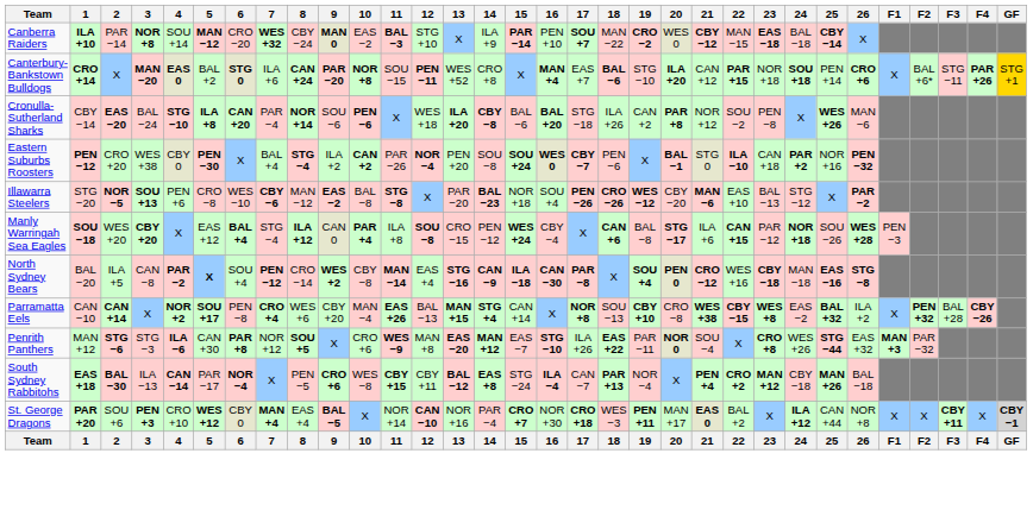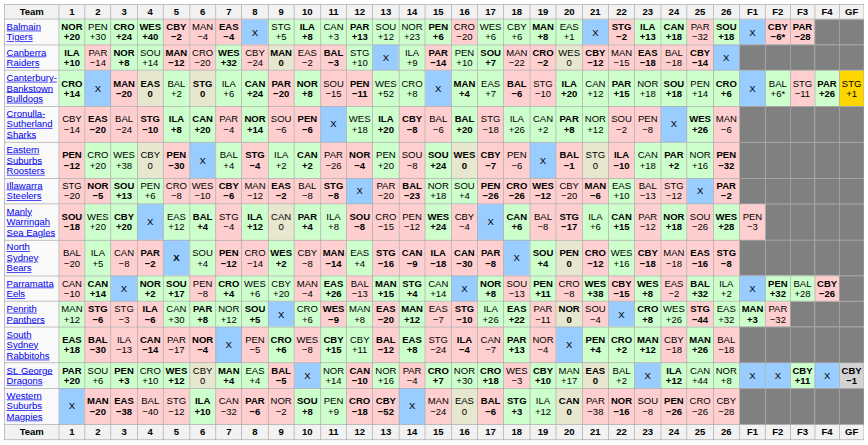 <table class="wikitable sortable" style="font-size:85%; text-align:center; width:90%">
 <tr valign="top">
 <th valign="middle">Team</th>
 <th>1</th>
 <th>2</th>
 <th>3</th>
 <th>4</th>
 <th>5</th>
 <th>6</th>
 <th>7</th>
 <th>8</th>
 <th>9</th>
 <th>10</th>
 <th>11</th>
 <th>12</th>
 <th>13</th>
 <th>14</th>
 <th>15</th>
 <th>16</th>
 <th>17</th>
 <th>18</th>
 <th>19</th>
 <th>20</th>
 <th>21</th>
 <th>22</th>
 <th>23</th>
 <th>24</th>
 <th>25</th>
 <th>26</th>
 <th>F1</th>
 <th>F2</th>
 <th>F3</th>
 <th>F4</th>
 <th>GF</th>
+</tr>
+<tr>
+<td align="left"><a href='#'>Balmain Tigers</a></td>
+<td style="background:#cfc;"><strong>NOR<br>+20</strong></td>
+<td style="background:#cfc;">PEN<br>+30</td>
+<td style="background:#cfc;"><strong>CRO<br>+24</strong></td>
+<td style="background:#cfc;"><strong>WES<br>+40</strong></td>
+<td style="background:#FFCFCF;"><strong>CBY<br>−2</strong></td>
+<td style="background:#FFCFCF;">MAN<br>−4</td>
+<td style="background:#FFCFCF;"><strong>EAS<br>−4</strong></td>
+<td style="background:#99ccff;">X</td>
+<td style="background:#cfc;">STG<br>+5</td>
+<td style="background:#cfc;"><strong>ILA<br>+8</strong></td>
+<td style="background:#cfc;">CAN<br>+3</td>
+<td style="background:#cfc;"><strong>PAR<br>+13</strong></td>
+<td style="background:#cfc;">SOU<br>+12</td>
+<td style="background:#cfc;">NOR<br>+23</td>
+<td style="background:#cfc;"><strong>PEN<br>+6</strong></td>
+<td style="background:#FFCFCF;">CRO<br>−20</td>
+<td style="background:#cfc;">WES<br>+6</td>
+<td style="background:#cfc;">CBY<br>+6</td>
+<td style="background:#cfc;"><strong>MAN<br>+8</strong></td>
+<td style="background:#cfc;">EAS<br>+1</td>
+<td style="background:#99ccff;">X</td>
+<td style="background:#FFCFCF;"><strong>STG<br>−2</strong></td>
+<td style="background:#cfc;"><strong>ILA<br>+13</strong></td>
+<td style="background:#cfc;"><strong>CAN<br>+18</strong></td>
+<td style="background:#FFCFCF;">PAR<br>−32</td>
+<td style="background:#cfc;"><strong>SOU<br>+18</strong></td>
+<td style="background:#99ccff;">X</td>
+<td style="background:#FFCFCF;"><strong>CBY<br>−6*</strong></td>
+<td style="background:#FFCFCF;"><strong>PAR<br>−28</strong></td>
+<td style="background:#808080;"></td>
+<td style="background:#808080;"></td>
 </tr>
 <tr>
 <td align="left"><a href='#'>Canberra Raiders</a></td>
 <td style="background:#cfc;"><strong>ILA<br>+10</strong></td>
 <td style="background:#FFCFCF;">PAR<br>−14</td>
 <td style="background:#cfc;"><strong>NOR<br>+8</strong></td>
 <td style="background:#cfc;">SOU<br>+14</td>
 <td style="background:#FFCFCF;"><strong>MAN<br>−12</strong></td>
 <td style="background:#FFCFCF;">CRO<br>−20</td>
 <td style="background:#cfc;"><strong>WES<br>+32</strong></td>
 <td style="background:#FFCFCF;">CBY<br>−24</td>
 <td style="background:#E6E7CE;"><strong>MAN<br>0</strong></td>
 <td style="background:#FFCFCF;">EAS<br>−2</td>
 <td style="background:#FFCFCF;"><strong>BAL<br>−3</strong></td>
 <td style="background:#cfc;">STG<br>+10</td>
 <td style="background:#99ccff;">X</td>
 <td style="background:#cfc;">ILA<br>+9</td>
 <td style="background:#FFCFCF;"><strong>PAR<br>−14</strong></td>
 <td style="background:#cfc;">PEN<br>+10</td>
 <td style="background:#cfc;"><strong>SOU<br>+7</strong></td>
 <td style="background:#FFCFCF;">MAN<br>−22</td>
 <td style="background:#FFCFCF;"><strong>CRO<br>−2</strong></td>
 <td style="background:#E6E7CE;">WES<br>0</td>
 <td style="background:#FFCFCF;"><strong>CBY<br>−12</strong></td>
 <td style="background:#FFCFCF;">MAN<br>−15</td>
 <td style="background:#FFCFCF;"><strong>EAS<br>−18</strong></td>
 <td style="background:#FFCFCF;">BAL<br>−18</td>
 <td style="background:#FFCFCF;"><strong>CBY<br>−14</strong></td>
 <td style="background:#99ccff;">X</td>
 <td style="background:#808080;"></td>
 <td style="background:#808080;"></td>
 <td style="background:#808080;"></td>
 <td style="background:#808080;"></td>
 <td style="background:#808080;"></td>
 </tr>
 <tr>
 <td align="left"><a href='#'>Canterbury-Bankstown Bulldogs</a></td>
 <td style="background:#cfc;"><strong>CRO<br>+14</strong></td>
 <td style="background:#99ccff;">X</td>
 <td style="background:#FFCFCF;"><strong>MAN<br>−20</strong></td>
 <td style="background:#E6E7CE;"><strong>EAS<br>0</strong></td>
 <td style="background:#cfc;">BAL<br>+2</td>
 <td style="background:#E6E7CE;"><strong>STG<br>0</strong></td>
 <td style="background:#cfc;">ILA<br>+6</td>
 <td style="background:#cfc;"><strong>CAN<br>+24</strong></td>
 <td style="background:#FFCFCF;"><strong>PAR<br>−20</strong></td>
 <td style="background:#cfc;"><strong>NOR<br>+8</strong></td>
 <td style="background:#FFCFCF;">SOU<br>−15</td>
 <td style="background:#FFCFCF;"><strong>PEN<br>−11</strong></td>
 <td style="background:#cfc;">WES<br>+52</td>
 <td style="background:#cfc;">CRO<br>+8</td>
 <td style="background:#99ccff;">X</td>
 <td style="background:#cfc;"><strong>MAN<br>+4</strong></td>
 <td style="background:#cfc;">EAS<br>+7</td>
 <td style="background:#FFCFCF;"><strong>BAL<br>−6</strong></td>
 <td style="background:#FFCFCF;">STG<br>−10</td>
 <td style="background:#cfc;"><strong>ILA<br>+20</strong></td>
 <td style="background:#cfc;">CAN<br>+12</td>
 <td style="background:#cfc;"><strong>PAR<br>+15</strong></td>
 <td style="background:#cfc;">NOR<br>+18</td>
 <td style="background:#cfc;"><strong>SOU<br>+18</strong></td>
 <td style="background:#cfc;">PEN<br>+14</td>
 <td style="background:#cfc;"><strong>CRO<br>+6</strong></td>
 <td style="background:#99ccff;">X</td>
 <td style="background:#cfc;">BAL<br>+6*</td>
 <td style="background:#FFCFCF;">STG<br>−11</td>
 <td style="background:#cfc;"><strong>PAR<br>+26</strong></td>
 <td style="background:#FFD700;">STG<br>+1</td>
 </tr>
 <tr>
 <td align="left"><a href='#'>Cronulla-Sutherland Sharks</a></td>
 <td style="background:#FFCFCF;">CBY<br>−14</td>
 <td style="background:#FFCFCF;"><strong>EAS<br>−20</strong></td>
 <td style="background:#FFCFCF;">BAL<br>−24</td>
 <td style="background:#FFCFCF;"><strong>STG<br>−10</strong></td>
 <td style="background:#cfc;"><strong>ILA<br>+8</strong></td>
 <td style="background:#cfc;"><strong>CAN<br>+20</strong></td>
 <td style="background:#FFCFCF;">PAR<br>−4</td>
 <td style="background:#cfc;"><strong>NOR<br>+14</strong></td>
 <td style="background:#FFCFCF;">SOU<br>−6</td>
 <td style="background:#FFCFCF;"><strong>PEN<br>−6</strong></td>
 <td style="background:#99ccff;">X</td>
 <td style="background:#cfc;">WES<br>+18</td>
 <td style="background:#cfc;"><strong>ILA<br>+20</strong></td>
 <td style="background:#FFCFCF;"><strong>CBY<br>−8</strong></td>
 <td style="background:#FFCFCF;">BAL<br>−6</td>
 <td style="background:#cfc;"><strong>BAL<br>+20</strong></td>
 <td style="background:#FFCFCF;">STG<br>−18</td>
 <td style="background:#cfc;">ILA<br>+26</td>
 <td style="background:#cfc;">CAN<br>+2</td>
 <td style="background:#cfc;"><strong>PAR<br>+8</strong></td>
 <td style="background:#cfc;">NOR<br>+12</td>
 <td style="background:#FFCFCF;">SOU<br>−2</td>
 <td style="background:#FFCFCF;">PEN<br>−8</td>
 <td style="background:#99ccff;">X</td>
 <td style="background:#cfc;"><strong>WES<br>+26</strong></td>
 <td style="background:#FFCFCF;">MAN<br>−6</td>
 <td style="background:#808080;"></td>
 <td style="background:#808080;"></td>
 <td style="background:#808080;"></td>
 <td style="background:#808080;"></td>
 <td style="background:#808080;"></td>
 </tr>
 <tr>
 <td align="left"><a href='#'>Eastern Suburbs Roosters</a></td>
 <td style="background:#FFCFCF;"><strong>PEN<br>−12</strong></td>
 <td style="background:#cfc;">CRO<br>+20</td>
 <td style="background:#cfc;">WES<br>+38</td>
 <td style="background:#E6E7CE;">CBY<br>0</td>
 <td style="background:#FFCFCF;"><strong>PEN<br>−30</strong></td>
 <td style="background:#99ccff;">X</td>
 <td style="background:#cfc;">BAL<br>+4</td>
 <td style="background:#FFCFCF;"><strong>STG<br>−4</strong></td>
 <td style="background:#cfc;">ILA<br>+2</td>
 <td style="background:#cfc;"><strong>CAN<br>+2</strong></td>
 <td style="background:#FFCFCF;">PAR<br>−26</td>
 <td style="background:#FFCFCF;"><strong>NOR<br>−4</strong></td>
 <td style="background:#cfc;">PEN<br>+20</td>
 <td style="background:#FFCFCF;">SOU<br>−8</td>
 <td style="background:#cfc;"><strong>SOU<br>+24</strong></td>
 <td style="background:#E6E7CE;"><strong>WES<br>0</strong></td>
 <td style="background:#FFCFCF;"><strong>CBY<br>−7</strong></td>
 <td style="background:#FFCFCF;">PEN<br>−6</td>
 <td style="background:#99ccff;">X</td>
 <td style="background:#FFCFCF;"><strong>BAL<br>−1</strong></td>
 <td style="background:#E6E7CE;">STG<br>0</td>
 <td style="background:#FFCFCF;"><strong>ILA<br>−10</strong></td>
 <td style="background:#cfc;">CAN<br>+18</td>
 <td style="background:#cfc;"><strong>PAR<br>+2</strong></td>
 <td style="background:#cfc;">NOR<br>+16</td>
 <td style="background:#FFCFCF;"><strong>PEN<br>−32</strong></td>
 <td style="background:#808080;"></td>
 <td style="background:#808080;"></td>
 <td style="background:#808080;"></td>
 <td style="background:#808080;"></td>
 <td style="background:#808080;"></td>
 </tr>
 <tr>
 <td align="left"><a href='#'>Illawarra Steelers</a></td>
 <td style="background:#FFCFCF;">STG<br>−20</td>
 <td style="background:#FFCFCF;"><strong>NOR<br>−5</strong></td>
 <td style="background:#cfc;"><strong>SOU<br>+13</strong></td>
 <td style="background:#cfc;">PEN<br>+6</td>
 <td style="background:#FFCFCF;">CRO<br>−8</td>
 <td style="background:#FFCFCF;">WES<br>−10</td>
 <td style="background:#FFCFCF;"><strong>CBY<br>−6</strong></td>
 <td style="background:#FFCFCF;">MAN<br>−12</td>
 <td style="background:#FFCFCF;"><strong>EAS<br>−2</strong></td>
 <td style="background:#FFCFCF;">BAL<br>−8</td>
 <td style="background:#FFCFCF;"><strong>STG<br>−8</strong></td>
 <td style="background:#99ccff;">X</td>
 <td style="background:#FFCFCF;">PAR<br>−20</td>
 <td style="background:#FFCFCF;"><strong>BAL<br>−23</strong></td>
 <td style="background:#cfc;">NOR<br>+18</td>
 <td style="background:#cfc;">SOU<br>+4</td>
 <td style="background:#FFCFCF;"><strong>PEN<br>−26</strong></td>
 <td style="background:#FFCFCF;"><strong>CRO<br>−26</strong></td>
 <td style="background:#FFCFCF;"><strong>WES<br>−12</strong></td>
 <td style="background:#FFCFCF;">CBY<br>−20</td>
 <td style="background:#FFCFCF;"><strong>MAN<br>−6</strong></td>
 <td style="background:#cfc;">EAS<br>+10</td>
 <td style="background:#FFCFCF;">BAL<br>−13</td>
 <td style="background:#FFCFCF;">STG<br>−12</td>
 <td style="background:#99ccff;">X</td>
 <td style="background:#FFCFCF;"><strong>PAR<br>−2</strong></td>
 <td style="background:#808080;"></td>
 <td style="background:#808080;"></td>
 <td style="background:#808080;"></td>
 <td style="background:#808080;"></td>
 <td style="background:#808080;"></td>
 </tr>
 <tr>
 <td align="left"><a href='#'>Manly Warringah Sea Eagles</a></td>
 <td style="background:#FFCFCF;"><strong>SOU<br>−18</strong></td>
 <td style="background:#cfc;">WES<br>+20</td>
 <td style="background:#cfc;"><strong>CBY<br>+20</strong></td>
 <td style="background:#99ccff;">X</td>
 <td style="background:#cfc;">EAS<br>+12</td>
 <td style="background:#cfc;"><strong>BAL<br>+4</strong></td>
 <td style="background:#FFCFCF;">STG<br>−4</td>
 <td style="background:#cfc;"><strong>ILA<br>+12</strong></td>
 <td style="background:#E6E7CE;">CAN<br>0</td>
 <td style="background:#cfc;"><strong>PAR<br>+4</strong></td>
 <td style="background:#cfc;">ILA<br>+8</td>
 <td style="background:#FFCFCF;"><strong>SOU<br>−8</strong></td>
 <td style="background:#FFCFCF;">CRO<br>−15</td>
 <td style="background:#FFCFCF;">PEN<br>−12</td>
 <td style="background:#cfc;"><strong>WES<br>+24</strong></td>
 <td style="background:#FFCFCF;">CBY<br>−4</td>
 <td style="background:#99ccff;">X</td>
 <td style="background:#cfc;"><strong>CAN<br>+6</strong></td>
 <td style="background:#FFCFCF;">BAL<br>−8</td>
 <td style="background:#FFCFCF;"><strong>STG<br>−17</strong></td>
 <td style="background:#cfc;">ILA<br>+6</td>
 <td style="background:#cfc;"><strong>CAN<br>+15</strong></td>
 <td style="background:#FFCFCF;">PAR<br>−12</td>
 <td style="background:#cfc;"><strong>NOR<br>+18</strong></td>
 <td style="background:#FFCFCF;">SOU<br>−26</td>
 <td style="background:#cfc;"><strong>WES<br>+28</strong></td>
 <td style="background:#FFCFCF;">PEN<br>−3</td>
 <td style="background:#808080;"></td>
 <td style="background:#808080;"></td>
 <td style="background:#808080;"></td>
 <td style="background:#808080;"></td>
 </tr>
 <tr>
 <td align="left"><a href='#'>North Sydney Bears</a></td>
 <td style="background:#FFCFCF;">BAL<br>−20</td>
 <td style="background:#cfc;">ILA<br>+5</td>
 <td style="background:#FFCFCF;">CAN<br>−8</td>
 <td style="background:#FFCFCF;"><strong>PAR<br>−2</strong></td>
 <td style="background:#99ccff;"><strong>X</strong></td>
 <td style="background:#cfc;">SOU<br>+4</td>
 <td style="background:#FFCFCF;"><strong>PEN<br>−12</strong></td>
 <td style="background:#FFCFCF;">CRO<br>−14</td>
 <td style="background:#cfc;"><strong>WES<br>+2</strong></td>
 <td style="background:#FFCFCF;">CBY<br>−8</td>
 <td style="background:#FFCFCF;"><strong>MAN<br>−14</strong></td>
 <td style="background:#cfc;">EAS<br>+4</td>
 <td style="background:#FFCFCF;"><strong>STG<br>−16</strong></td>
 <td style="background:#FFCFCF;"><strong>CAN<br>−9</strong></td>
 <td style="background:#FFCFCF;"><strong>ILA<br>−18</strong></td>
 <td style="background:#FFCFCF;"><strong>CAN<br>−30</strong></td>
 <td style="background:#FFCFCF;"><strong>PAR<br>−8</strong></td>
 <td style="background:#99ccff;">X</td>
 <td style="background:#cfc;"><strong>SOU<br>+4</strong></td>
 <td style="background:#E6E7CE;"><strong>PEN<br>0</strong></td>
 <td style="background:#FFCFCF;"><strong>CRO<br>−12</strong></td>
 <td style="background:#cfc;">WES<br>+16</td>
 <td style="background:#FFCFCF;"><strong>CBY<br>−18</strong></td>
 <td style="background:#FFCFCF;">MAN<br>−18</td>
 <td style="background:#FFCFCF;"><strong>EAS<br>−16</strong></td>
 <td style="background:#FFCFCF;"><strong>STG<br>−8</strong></td>
 <td style="background:#808080;"></td>
 <td style="background:#808080;"></td>
 <td style="background:#808080;"></td>
 <td style="background:#808080;"></td>
 <td style="background:#808080;"></td>
 </tr>
 <tr>
 <td align="left"><a href='#'>Parramatta Eels</a></td>
 <td style="background:#FFCFCF;">CAN<br>−10</td>
 <td style="background:#cfc;"><strong>CAN<br>+14</strong></td>
 <td style="background:#99ccff;">X</td>
 <td style="background:#cfc;"><strong>NOR<br>+2</strong></td>
 <td style="background:#cfc;"><strong>SOU<br>+17</strong></td>
 <td style="background:#FFCFCF;">PEN<br>−8</td>
 <td style="background:#cfc;"><strong>CRO<br>+4</strong></td>
 <td style="background:#cfc;">WES<br>+6</td>
 <td style="background:#cfc;">CBY<br>+20</td>
 <td style="background:#FFCFCF;">MAN<br>−4</td>
 <td style="background:#cfc;"><strong>EAS<br>+26</strong></td>
 <td style="background:#FFCFCF;">BAL<br>−13</td>
 <td style="background:#cfc;"><strong>MAN<br>+15</strong></td>
 <td style="background:#cfc;"><strong>STG<br>+4</strong></td>
 <td style="background:#cfc;">CAN<br>+14</td>
 <td style="background:#99ccff;">X</td>
 <td style="background:#cfc;"><strong>NOR<br>+8</strong></td>
 <td style="background:#FFCFCF;">SOU<br>−13</td>
-<td style="background:#cfc;"><strong>CBY<br>+10</strong></td>
+<td style="background:#cfc;"><strong>PEN<br>+11</strong></td>
 <td style="background:#FFCFCF;">CRO<br>−8</td>
 <td style="background:#cfc;"><strong>WES<br>+38</strong></td>
 <td style="background:#FFCFCF;"><strong>CBY<br>−15</strong></td>
 <td style="background:#cfc;"><strong>WES<br>+8</strong></td>
 <td style="background:#FFCFCF;">EAS<br>−2</td>
 <td style="background:#cfc;"><strong>BAL<br>+32</strong></td>
 <td style="background:#cfc;">ILA<br>+2</td>
 <td style="background:#99ccff;">X</td>
 <td style="background:#cfc;"><strong>PEN<br>+32</strong></td>
 <td style="background:#cfc;">BAL<br>+28</td>
 <td style="background:#FFCFCF;"><strong>CBY<br>−26</strong></td>
 <td style="background:#808080;"></td>
 </tr>
 <tr>
 <td align="left"><a href='#'>Penrith Panthers</a></td>
 <td style="background:#cfc;">MAN<br>+12</td>
 <td style="background:#FFCFCF;"><strong>STG<br>−6</strong></td>
 <td style="background:#FFCFCF;">STG<br>−3</td>
 <td style="background:#FFCFCF;"><strong>ILA<br>−6</strong></td>
 <td style="background:#cfc;">CAN<br>+30</td>
 <td style="background:#cfc;"><strong>PAR<br>+8</strong></td>
 <td style="background:#cfc;">NOR<br>+12</td>
 <td style="background:#cfc;"><strong>SOU<br>+5</strong></td>
 <td style="background:#99ccff;">X</td>
 <td style="background:#cfc;">CRO<br>+6</td>
 <td style="background:#FFCFCF;"><strong>WES<br>−9</strong></td>
 <td style="background:#cfc;">MAN<br>+8</td>
 <td style="background:#FFCFCF;"><strong>EAS<br>−20</strong></td>
 <td style="background:#cfc;"><strong>MAN<br>+12</strong></td>
 <td style="background:#FFCFCF;">EAS<br>−7</td>
 <td style="background:#FFCFCF;"><strong>STG<br>−10</strong></td>
 <td style="background:#cfc;">ILA<br>+26</td>
 <td style="background:#cfc;"><strong>EAS<br>+22</strong></td>
 <td style="background:#FFCFCF;">PAR<br>−11</td>
 <td style="background:#E6E7CE;"><strong>NOR<br>0</strong></td>
 <td style="background:#FFCFCF;">SOU<br>−4</td>
 <td style="background:#99ccff;">X</td>
 <td style="background:#cfc;"><strong>CRO<br>+8</strong></td>
 <td style="background:#cfc;">WES<br>+26</td>
 <td style="background:#FFCFCF;"><strong>STG<br>−44</strong></td>
 <td style="background:#cfc;">EAS<br>+32</td>
 <td style="background:#cfc;"><strong>MAN<br>+3</strong></td>
 <td style="background:#FFCFCF;">PAR<br>−32</td>
 <td style="background:#808080;"></td>
 <td style="background:#808080;"></td>
 <td style="background:#808080;"></td>
 </tr>
 <tr>
 <td align="left"><a href='#'>South Sydney Rabbitohs</a></td>
 <td style="background:#cfc;"><strong>EAS<br>+18</strong></td>
 <td style="background:#FFCFCF;"><strong>BAL<br>−30</strong></td>
 <td style="background:#FFCFCF;">ILA<br>−13</td>
 <td style="background:#FFCFCF;"><strong>CAN<br>−14</strong></td>
 <td style="background:#FFCFCF;">PAR<br>−17</td>
 <td style="background:#FFCFCF;"><strong>NOR<br>−4</strong></td>
 <td style="background:#99ccff;">X</td>
 <td style="background:#FFCFCF;">PEN<br>−5</td>
 <td style="background:#cfc;"><strong>CRO<br>+6</strong></td>
 <td style="background:#FFCFCF;">WES<br>−8</td>
 <td style="background:#cfc;"><strong>CBY<br>+15</strong></td>
 <td style="background:#cfc;">CBY<br>+11</td>
 <td style="background:#FFCFCF;"><strong>BAL<br>−12</strong></td>
 <td style="background:#cfc;"><strong>EAS<br>+8</strong></td>
 <td style="background:#FFCFCF;">STG<br>−24</td>
 <td style="background:#FFCFCF;"><strong>ILA<br>−4</strong></td>
 <td style="background:#FFCFCF;">CAN<br>−7</td>
 <td style="background:#cfc;"><strong>PAR<br>+13</strong></td>
 <td style="background:#FFCFCF;">NOR<br>−4</td>
 <td style="background:#99ccff;">X</td>
 <td style="background:#cfc;"><strong>PEN<br>+4</strong></td>
 <td style="background:#cfc;"><strong>CRO<br>+2</strong></td>
 <td style="background:#cfc;"><strong>MAN<br>+12</strong></td>
 <td style="background:#FFCFCF;">CBY<br>−18</td>
 <td style="background:#cfc;"><strong>MAN<br>+26</strong></td>
 <td style="background:#FFCFCF;">BAL<br>−18</td>
 <td style="background:#808080;"></td>
 <td style="background:#808080;"></td>
 <td style="background:#808080;"></td>
 <td style="background:#808080;"></td>
 <td style="background:#808080;"></td>
 </tr>
 <tr>
 <td align="left"><a href='#'>St. George Dragons</a></td>
 <td style="background:#cfc;"><strong>PAR<br>+20</strong></td>
 <td style="background:#cfc;">SOU<br>+6</td>
 <td style="background:#cfc;"><strong>PEN<br>+3</strong></td>
 <td style="background:#cfc;">CRO<br>+10</td>
 <td style="background:#cfc;"><strong>WES<br>+12</strong></td>
 <td style="background:#E6E7CE;">CBY<br>0</td>
 <td style="background:#cfc;"><strong>MAN<br>+4</strong></td>
 <td style="background:#cfc;">EAS<br>+4</td>
 <td style="background:#FFCFCF;"><strong>BAL<br>−5</strong></td>
 <td style="background:#99ccff;">X</td>
 <td style="background:#cfc;">NOR<br>+14</td>
 <td style="background:#FFCFCF;"><strong>CAN<br>−10</strong></td>
 <td style="background:#cfc;">NOR<br>+16</td>
 <td style="background:#FFCFCF;">PAR<br>−4</td>
 <td style="background:#cfc;"><strong>CRO<br>+7</strong></td>
 <td style="background:#cfc;">NOR<br>+30</td>
 <td style="background:#cfc;"><strong>CRO<br>+18</strong></td>
 <td style="background:#FFCFCF;">WES<br>−3</td>
-<td style="background:#cfc;"><strong>PEN<br>+11</strong></td>
+<td style="background:#cfc;"><strong>CBY<br>+10</strong></td>
 <td style="background:#cfc;">MAN<br>+17</td>
 <td style="background:#E6E7CE;"><strong>EAS<br>0</strong></td>
 <td style="background:#cfc;">BAL<br>+2</td>
 <td style="background:#99ccff;">X</td>
 <td style="background:#cfc;"><strong>ILA<br>+12</strong></td>
 <td style="background:#cfc;">CAN<br>+44</td>
 <td style="background:#cfc;">NOR<br>+8</td>
 <td style="background:#99ccff;">X</td>
 <td style="background:#99ccff;">X</td>
 <td style="background:#cfc;"><strong>CBY<br>+11</strong></td>
 <td style="background:#99ccff;">X</td>
 <td style="background:#D3D3D3;"><strong>CBY<br>−1</strong></td>
+</tr>
+<tr>
+<td align="left"><a href='#'>Western Suburbs Magpies</a></td>
+<td style="background:#99ccff;">X</td>
+<td style="background:#FFCFCF;"><strong>MAN<br>−20</strong></td>
+<td style="background:#FFCFCF;"><strong>EAS<br>−38</strong></td>
+<td style="background:#FFCFCF;">BAL<br>−40</td>
+<td style="background:#FFCFCF;">STG<br>−12</td>
+<td style="background:#cfc;"><strong>ILA<br>+10</strong></td>
+<td style="background:#FFCFCF;">CAN<br>−32</td>
+<td style="background:#FFCFCF;"><strong>PAR<br>−6</strong></td>
+<td style="background:#FFCFCF;">NOR<br>−2</td>
+<td style="background:#cfc;"><strong>SOU<br>+8</strong></td>
+<td style="background:#cfc;">PEN<br>+9</td>
+<td style="background:#FFCFCF;"><strong>CRO<br>−18</strong></td>
+<td style="background:#FFCFCF;"><strong>CBY<br>−52</strong></td>
+<td style="background:#99ccff;">X</td>
+<td style="background:#FFCFCF;">MAN<br>−24</td>
+<td style="background:#E6E7CE;">EAS<br>0</td>
+<td style="background:#FFCFCF;"><strong>BAL<br>−6</strong></td>
+<td style="background:#cfc;"><strong>STG<br>+3</strong></td>
+<td style="background:#cfc;">ILA<br>+12</td>
+<td style="background:#E6E7CE;"><strong>CAN<br>0</strong></td>
+<td style="background:#FFCFCF;">PAR<br>−38</td>
+<td style="background:#FFCFCF;"><strong>NOR<br>−16</strong></td>
+<td style="background:#FFCFCF;">SOU<br>−8</td>
+<td style="background:#FFCFCF;"><strong>PEN<br>−26</strong></td>
+<td style="background:#FFCFCF;">CRO<br>−26</td>
+<td style="background:#FFCFCF;">CBY<br>−28</td>
+<td style="background:#808080;"></td>
+<td style="background:#808080;"></td>
+<td style="background:#808080;"></td>
+<td style="background:#808080;"></td>
+<td style="background:#808080;"></td>
 </tr>
 <tr valign="top">
 <th valign="middle">Team</th>
 <th>1</th>
 <th>2</th>
 <th>3</th>
 <th>4</th>
 <th>5</th>
 <th>6</th>
 <th>7</th>
 <th>8</th>
 <th>9</th>
 <th>10</th>
 <th>11</th>
 <th>12</th>
 <th>13</th>
 <th>14</th>
 <th>15</th>
 <th>16</th>
 <th>17</th>
 <th>18</th>
 <th>19</th>
 <th>20</th>
 <th>21</th>
 <th>22</th>
 <th>23</th>
 <th>24</th>
 <th>25</th>
 <th>26</th>
 <th>F1</th>
 <th>F2</th>
 <th>F3</th>
 <th>F4</th>
 <th>GF</th>
 </tr>
 </table>
